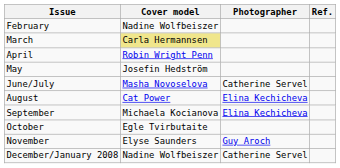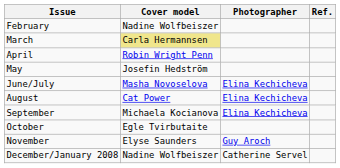 <table class="wikitable">
 <tr>
 <th>Issue</th>
 <th>Cover model</th>
 <th>Photographer</th>
 <th>Ref.</th>
 </tr>
 <tr>
 <td>February</td>
 <td>Nadine Wolfbeiszer</td>
 <td></td>
 <td></td>
 </tr>
 <tr>
 <td>March</td>
 <td style="background: khaki;">Carla Hermannsen</td>
 <td></td>
 <td></td>
 </tr>
 <tr>
 <td>April</td>
 <td><a href='#'>Robin Wright Penn</a></td>
 <td></td>
 <td></td>
 </tr>
 <tr>
 <td>May</td>
 <td>Josefin Hedström</td>
 <td></td>
 <td></td>
 </tr>
 <tr>
 <td>June/July</td>
 <td><a href='#'>Masha Novoselova</a></td>
-<td>Catherine Servel</td>
+<td><a href='#'>Elina Kechicheva</a></td>
 <td></td>
 </tr>
 <tr>
 <td>August</td>
 <td><a href='#'>Cat Power</a></td>
 <td><a href='#'>Elina Kechicheva</a></td>
 <td></td>
 </tr>
 <tr>
 <td>September</td>
 <td>Michaela Kocianova</td>
 <td><a href='#'>Elina Kechicheva</a></td>
 <td></td>
 </tr>
 <tr>
 <td>October</td>
 <td>Egle Tvirbutaite</td>
 <td></td>
 <td></td>
 </tr>
 <tr>
 <td>November</td>
 <td>Elyse Saunders</td>
 <td><a href='#'>Guy Aroch</a></td>
 <td></td>
 </tr>
 <tr>
 <td>December/January 2008</td>
 <td>Nadine Wolfbeiszer</td>
 <td>Catherine Servel</td>
 <td></td>
 </tr>
 </table>
